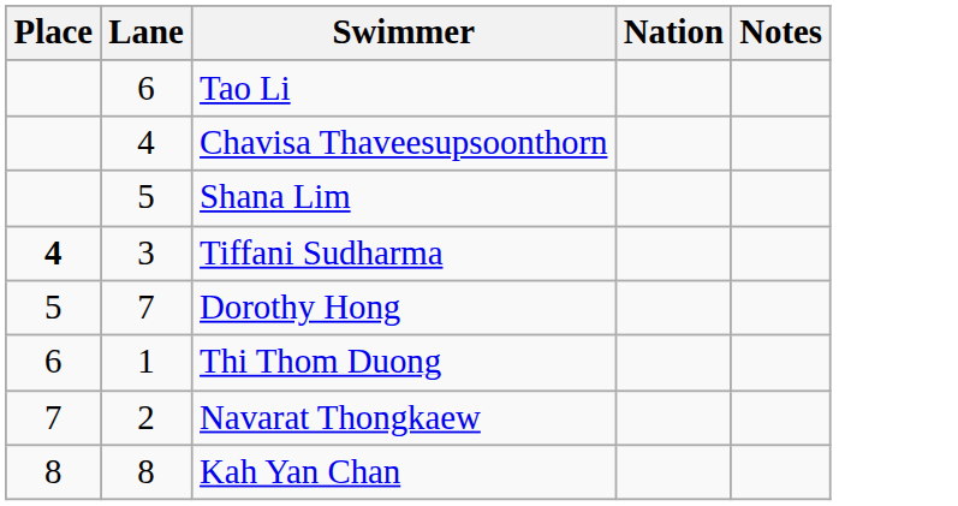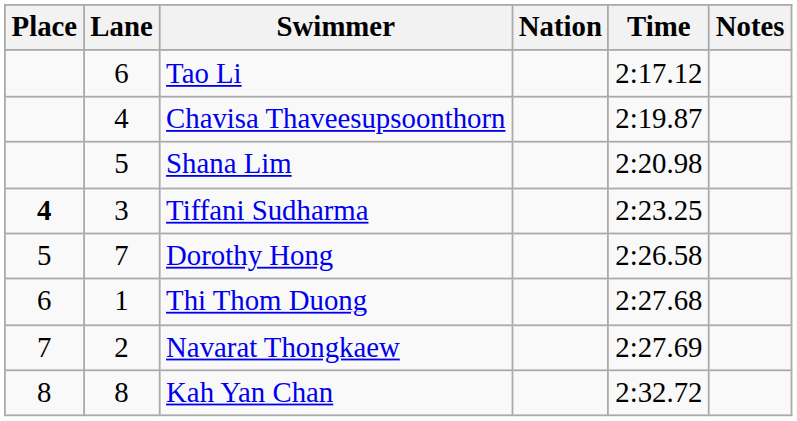 <table class="wikitable sortable" style="text-align:center">
 <tr>
 <th>Place</th>
 <th>Lane</th>
 <th>Swimmer</th>
 <th>Nation</th>
+<th>Time</th>
 <th>Notes</th>
 </tr>
 <tr>
 <td></td>
 <td>6</td>
 <td align=left><a href='#'>Tao Li</a></td>
 <td align=left></td>
+<td>2:17.12</td>
 <td></td>
 </tr>
 <tr>
 <td></td>
 <td>4</td>
 <td align=left><a href='#'>Chavisa Thaveesupsoonthorn</a></td>
 <td align=left></td>
+<td>2:19.87</td>
 <td></td>
 </tr>
 <tr>
 <td></td>
 <td>5</td>
 <td align=left><a href='#'>Shana Lim</a></td>
 <td align=left></td>
+<td>2:20.98</td>
 <td></td>
 </tr>
 <tr>
 <td><strong>4</strong></td>
 <td>3</td>
 <td align=left><a href='#'>Tiffani Sudharma</a></td>
 <td align=left></td>
+<td>2:23.25</td>
 <td></td>
 </tr>
 <tr>
 <td>5</td>
 <td>7</td>
 <td align=left><a href='#'>Dorothy Hong</a></td>
 <td align=left></td>
+<td>2:26.58</td>
 <td></td>
 </tr>
 <tr>
 <td>6</td>
 <td>1</td>
 <td align=left><a href='#'>Thi Thom Duong</a></td>
 <td align=left></td>
+<td>2:27.68</td>
 <td></td>
 </tr>
 <tr>
 <td>7</td>
 <td>2</td>
 <td align=left><a href='#'>Navarat Thongkaew</a></td>
 <td align=left></td>
+<td>2:27.69</td>
 <td></td>
 </tr>
 <tr>
 <td>8</td>
 <td>8</td>
 <td align=left><a href='#'>Kah Yan Chan</a></td>
 <td align=left></td>
+<td>2:32.72</td>
 <td></td>
 </tr>
 </table>
